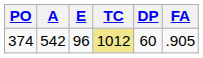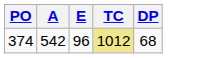 <table class="wikitable">
 <tr>
 <th><a href='#'>PO</a></th>
 <th><a href='#'>A</a></th>
 <th><a href='#'>E</a></th>
 <th><a href='#'>TC</a></th>
 <th><a href='#'>DP</a></th>
-<th><a href='#'>FA</a></th>
 </tr>
 <tr align=center>
 <td>374</td>
 <td>542</td>
 <td>96</td>
 <td style="background: khaki;">1012</td>
-<td>60</td>
-<td>.905</td>
+<td>68</td>
 </tr>
 </table>
